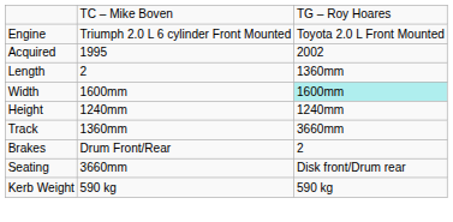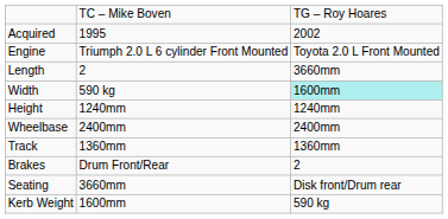 <table class="wikitable">
 <tr>
 <td></td>
 <td>TC – Mike Boven</td>
 <td>TG – Roy Hoares</td>
 </tr>
 <tr>
+<td>Acquired</td>
+<td>1995</td>
+<td>2002</td>
+</tr>
+<tr>
 <td>Engine</td>
 <td>Triumph 2.0 L 6 cylinder Front Mounted</td>
 <td>Toyota 2.0 L Front Mounted</td>
 </tr>
 <tr>
-<td>Acquired</td>
-<td>1995</td>
-<td>2002</td>
-</tr>
-<tr>
 <td>Length</td>
 <td>2</td>
-<td>1360mm</td>
+<td>3660mm</td>
 </tr>
 <tr>
 <td>Width</td>
-<td>1600mm</td>
+<td>590 kg</td>
 <td style="background: paleturquoise;">1600mm</td>
 </tr>
 <tr>
 <td>Height</td>
 <td>1240mm</td>
 <td>1240mm</td>
 </tr>
 <tr>
+<td>Wheelbase</td>
+<td>2400mm</td>
+<td>2400mm</td>
+</tr>
+<tr>
 <td>Track</td>
 <td>1360mm</td>
-<td>3660mm</td>
+<td>1360mm</td>
 </tr>
 <tr>
 <td>Brakes</td>
 <td>Drum Front/Rear</td>
 <td>2</td>
 </tr>
 <tr>
 <td>Seating</td>
 <td>3660mm</td>
 <td>Disk front/Drum rear</td>
 </tr>
 <tr>
 <td>Kerb Weight</td>
-<td>590 kg</td>
+<td>1600mm</td>
 <td>590 kg</td>
 </tr>
 </table>
